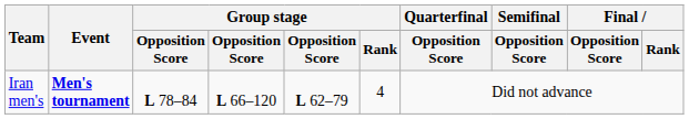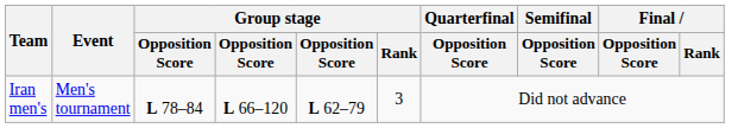 <table class=wikitable style=font-size:90%;text-align:center>
 <tr>
 <th rowspan=2>Team</th>
 <th rowspan=2>Event</th>
 <th colspan=4>Group stage</th>
 <th>Quarterfinal</th>
 <th>Semifinal</th>
 <th colspan=2>Final / </th>
 </tr>
 <tr style=font-size:95%>
 <th>Opposition<br>Score</th>
 <th>Opposition<br>Score</th>
 <th>Opposition<br>Score</th>
 <th>Rank</th>
 <th>Opposition<br>Score</th>
 <th>Opposition<br>Score</th>
 <th>Opposition<br>Score</th>
 <th>Rank</th>
 </tr>
 <tr>
 <td align=left><a href='#'>Iran men's</a></td>
-<td align=left><strong><a href='#'>Men's tournament</a></strong></td>
+<td align=left><a href='#'>Men's tournament</a></td>
 <td> <br><strong>L</strong> 78–84</td>
 <td> <br><strong>L</strong> 66–120</td>
 <td> <br><strong>L</strong> 62–79</td>
-<td>4</td>
+<td>3</td>
 <td colspan="5">Did not advance</td>
 </tr>
 </table>
